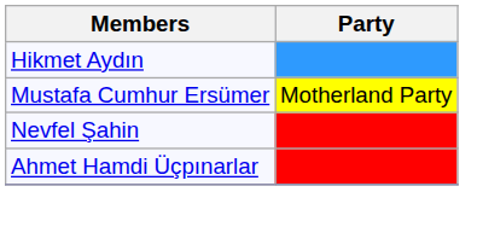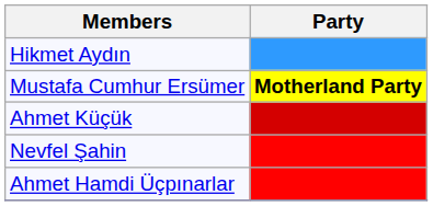 <table class=wikitable style="border:1px solid #8888aa; background-color:#f7f8ff; padding:0px; font-size:90%;">
 <tr>
 <th>Members</th>
 <th>Party</th>
 </tr>
 <tr>
 <td><a href='#'>Hikmet Aydın</a></td>
 <td style="background: #2E9AFE"></td>
 </tr>
 <tr>
 <td><a href='#'>Mustafa Cumhur Ersümer</a></td>
-<td style="background: #ffff00">Motherland Party</td>
+<td style="background: #ffff00"><strong>Motherland Party</strong></td>
+</tr>
+<tr>
+<td><a href='#'>Ahmet Küçük</a></td>
+<td style="background: #d40000"></td>
 </tr>
 <tr>
 <td><a href='#'>Nevfel Şahin</a></td>
 <td style="background: #ff0000"></td>
 </tr>
 <tr>
 <td><a href='#'>Ahmet Hamdi Üçpınarlar</a></td>
 <td style="background: #ff0000"></td>
 </tr>
 <tr>
 </tr>
 </table>
